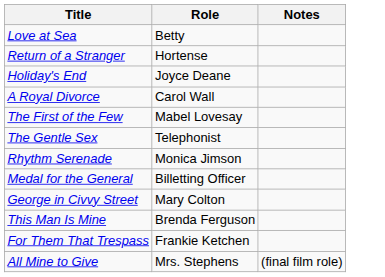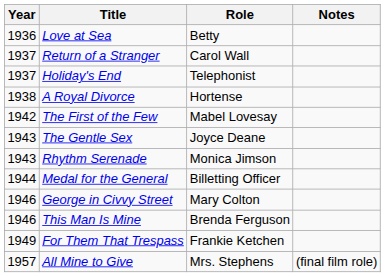 <table class="wikitable">
 <tr>
+<th>Year</th>
 <th>Title</th>
 <th>Role</th>
 <th>Notes</th>
 </tr>
 <tr>
+<td>1936</td>
 <td><em><a href='#'>Love at Sea</a></em></td>
 <td>Betty</td>
 <td></td>
 </tr>
 <tr>
+<td>1937</td>
 <td><em><a href='#'>Return of a Stranger</a></em></td>
+<td>Carol Wall</td>
+<td></td>
+</tr>
+<tr>
+<td>1937</td>
+<td><em><a href='#'>Holiday's End</a></em></td>
+<td>Telephonist</td>
+<td></td>
+</tr>
+<tr>
+<td>1938</td>
+<td><em><a href='#'>A Royal Divorce</a></em></td>
 <td>Hortense</td>
 <td></td>
 </tr>
 <tr>
-<td><em><a href='#'>Holiday's End</a></em></td>
-<td>Joyce Deane</td>
-<td></td>
-</tr>
-<tr>
-<td><em><a href='#'>A Royal Divorce</a></em></td>
-<td>Carol Wall</td>
-<td></td>
-</tr>
-<tr>
+<td>1942</td>
 <td><em><a href='#'>The First of the Few</a></em></td>
 <td>Mabel Lovesay</td>
 <td></td>
 </tr>
 <tr>
+<td>1943</td>
 <td><em><a href='#'>The Gentle Sex</a></em></td>
-<td>Telephonist</td>
+<td>Joyce Deane</td>
 <td></td>
 </tr>
 <tr>
+<td>1943</td>
 <td><em><a href='#'>Rhythm Serenade</a></em></td>
 <td>Monica Jimson</td>
 <td></td>
 </tr>
 <tr>
+<td>1944</td>
 <td><em><a href='#'>Medal for the General</a></em></td>
 <td>Billetting Officer</td>
 <td></td>
 </tr>
 <tr>
+<td>1946</td>
 <td><em><a href='#'>George in Civvy Street</a></em></td>
 <td>Mary Colton</td>
 <td></td>
 </tr>
 <tr>
+<td>1946</td>
 <td><em><a href='#'>This Man Is Mine</a></em></td>
 <td>Brenda Ferguson</td>
 <td></td>
 </tr>
 <tr>
+<td>1949</td>
 <td><em><a href='#'>For Them That Trespass</a></em></td>
 <td>Frankie Ketchen</td>
 <td></td>
 </tr>
 <tr>
+<td>1957</td>
 <td><em><a href='#'>All Mine to Give</a></em></td>
 <td>Mrs. Stephens</td>
 <td>(final film role)</td>
 </tr>
 </table>
